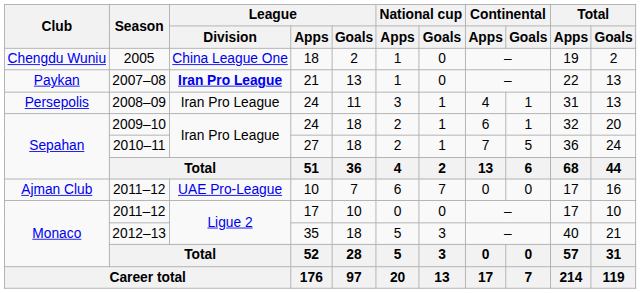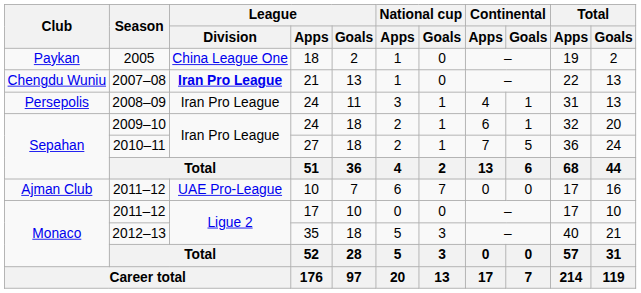 <table class="wikitable" style="text-align:center">
 <tr>
 <th rowspan="2">Club</th>
 <th rowspan="2">Season</th>
 <th colspan="3">League</th>
 <th colspan="2">National cup</th>
 <th colspan="2">Continental</th>
 <th colspan="2">Total</th>
 </tr>
 <tr>
 <th>Division</th>
 <th>Apps</th>
 <th>Goals</th>
 <th>Apps</th>
 <th>Goals</th>
 <th>Apps</th>
 <th>Goals</th>
 <th>Apps</th>
 <th>Goals</th>
 </tr>
 <tr>
-<td><a href='#'>Chengdu Wuniu</a></td>
+<td><a href='#'>Paykan</a></td>
 <td>2005</td>
 <td><a href='#'>China League One</a></td>
 <td>18</td>
 <td>2</td>
 <td>1</td>
 <td>0</td>
 <td colspan="2">–</td>
 <td>19</td>
 <td>2</td>
 </tr>
 <tr>
-<td><a href='#'>Paykan</a></td>
+<td><a href='#'>Chengdu Wuniu</a></td>
 <td>2007–08</td>
 <td><strong><a href='#'>Iran Pro League</a></strong></td>
 <td>21</td>
 <td>13</td>
 <td>1</td>
 <td>0</td>
 <td colspan="2">–</td>
 <td>22</td>
 <td>13</td>
 </tr>
 <tr>
 <td><a href='#'>Persepolis</a></td>
 <td>2008–09</td>
 <td>Iran Pro League</td>
 <td>24</td>
 <td>11</td>
 <td>3</td>
 <td>1</td>
 <td>4</td>
 <td>1</td>
 <td>31</td>
 <td>13</td>
 </tr>
 <tr>
 <td rowspan="3"><a href='#'>Sepahan</a></td>
 <td>2009–10</td>
 <td rowspan="2">Iran Pro League</td>
 <td>24</td>
 <td>18</td>
 <td>2</td>
 <td>1</td>
 <td>6</td>
 <td>1</td>
 <td>32</td>
 <td>20</td>
 </tr>
 <tr>
 <td>2010–11</td>
 <td>27</td>
 <td>18</td>
 <td>2</td>
 <td>1</td>
 <td>7</td>
 <td>5</td>
 <td>36</td>
 <td>24</td>
 </tr>
 <tr>
 <th colspan="2">Total</th>
 <th>51</th>
 <th>36</th>
 <th>4</th>
 <th>2</th>
 <th>13</th>
 <th>6</th>
 <th>68</th>
 <th>44</th>
 </tr>
 <tr>
 <td><a href='#'>Ajman Club</a></td>
 <td>2011–12</td>
 <td><a href='#'>UAE Pro-League</a></td>
 <td>10</td>
 <td>7</td>
 <td>6</td>
 <td>7</td>
 <td>0</td>
 <td>0</td>
 <td>17</td>
 <td>16</td>
 </tr>
 <tr>
 <td rowspan="3"><a href='#'>Monaco</a></td>
 <td>2011–12</td>
 <td rowspan="2"><a href='#'>Ligue 2</a></td>
 <td>17</td>
 <td>10</td>
 <td>0</td>
 <td>0</td>
 <td colspan="2">–</td>
 <td>17</td>
 <td>10</td>
 </tr>
 <tr>
 <td>2012–13</td>
 <td>35</td>
 <td>18</td>
 <td>5</td>
 <td>3</td>
 <td colspan="2">–</td>
 <td>40</td>
 <td>21</td>
 </tr>
 <tr>
 <th colspan="2">Total</th>
 <th>52</th>
 <th>28</th>
 <th>5</th>
 <th>3</th>
 <th>0</th>
 <th>0</th>
 <th>57</th>
 <th>31</th>
 </tr>
 <tr>
 <th colspan="3">Career total</th>
 <th>176</th>
 <th>97</th>
 <th>20</th>
 <th>13</th>
 <th>17</th>
 <th>7</th>
 <th>214</th>
 <th>119</th>
 </tr>
 </table>
